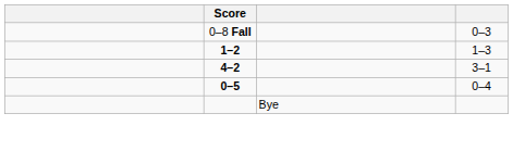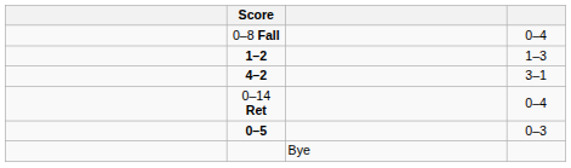 <table class="wikitable" style="text-align: center; ">
 <tr>
 <th align="right" width="270"></th>
 <th width="65">Score</th>
 <th align="left" width="270"></th>
 <th width="65"></th>
 </tr>
 <tr>
 <td align="left"></td>
 <td>0–8 <strong>Fall</strong></td>
 <td align="left"><strong></strong></td>
-<td>0–3 <strong></strong></td>
+<td>0–4 <strong></strong></td>
 </tr>
 <tr>
 <td align="left"></td>
 <td><strong>1–2</strong></td>
 <td align="left"><strong></strong></td>
 <td>1–3 <strong></strong></td>
 </tr>
 <tr>
 <td align="left"><strong></strong></td>
 <td><strong>4–2</strong></td>
 <td align="left"></td>
 <td>3–1 <strong></strong></td>
 </tr>
 <tr>
 <td align="left"></td>
+<td>0–14 <strong>Ret</strong></td>
+<td align="left"><strong></strong></td>
+<td>0–4 <strong></strong></td>
+</tr>
+<tr>
+<td align="left"></td>
 <td><strong>0–5</strong></td>
 <td align="left"><strong></strong></td>
-<td>0–4 <strong></strong></td>
+<td>0–3 <strong></strong></td>
 </tr>
 <tr>
 <td align="left"><strong></strong></td>
 <td></td>
 <td align="left">Bye</td>
 <td></td>
 </tr>
 </table>
